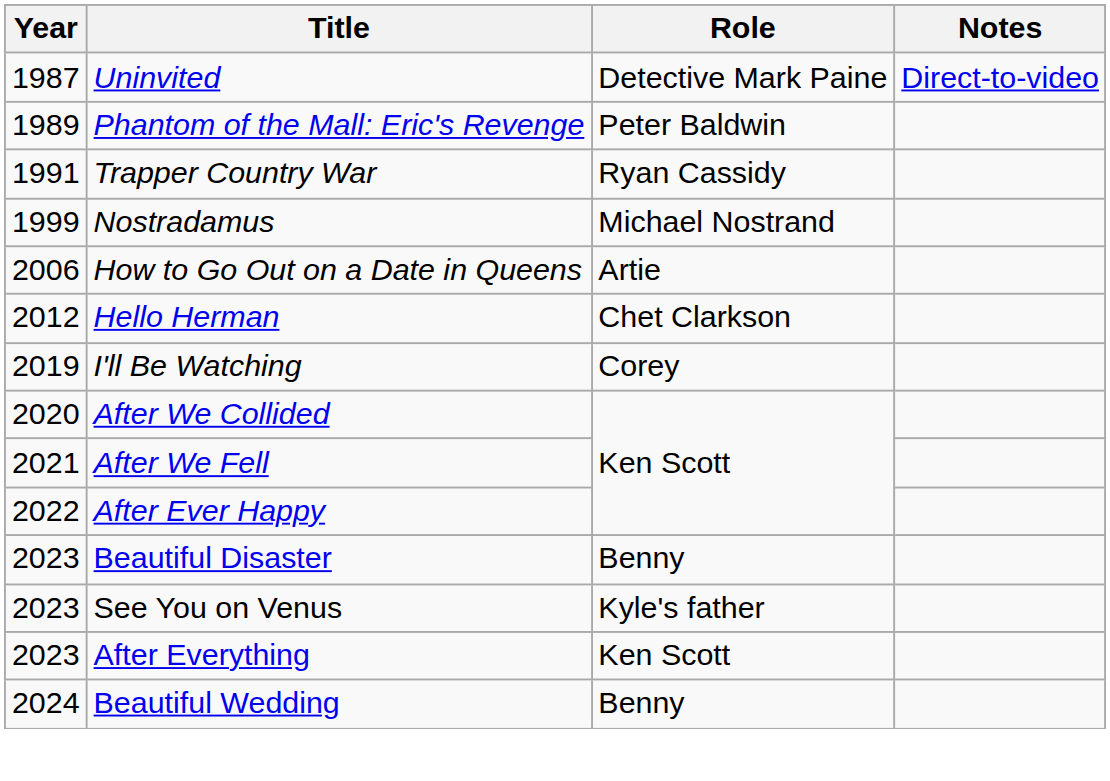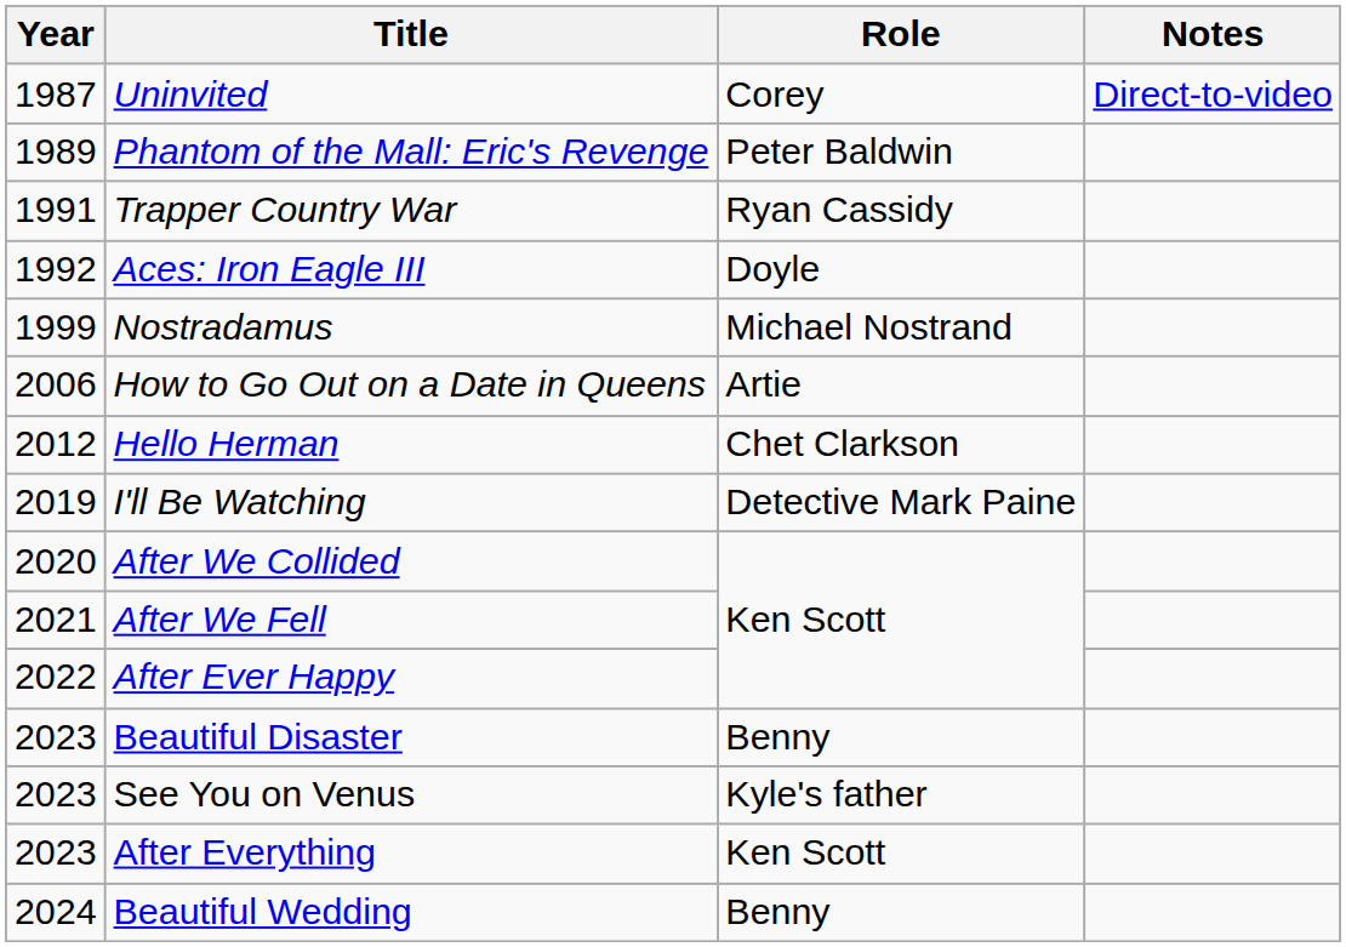 <table class="wikitable sortable">
 <tr>
 <th>Year</th>
 <th>Title</th>
 <th>Role</th>
 <th class="unsortable">Notes</th>
 </tr>
 <tr>
 <td>1987</td>
 <td><em><a href='#'>Uninvited</a></em></td>
-<td>Detective Mark Paine</td>
+<td>Corey</td>
 <td><a href='#'>Direct-to-video</a></td>
 </tr>
 <tr>
 <td>1989</td>
 <td><em><a href='#'>Phantom of the Mall: Eric's Revenge</a></em></td>
 <td>Peter Baldwin</td>
 <td></td>
 </tr>
 <tr>
 <td>1991</td>
 <td><em>Trapper Country War</em></td>
 <td>Ryan Cassidy</td>
+<td></td>
+</tr>
+<tr>
+<td>1992</td>
+<td><em><a href='#'>Aces: Iron Eagle III</a></em></td>
+<td>Doyle</td>
 <td></td>
 </tr>
 <tr>
 <td>1999</td>
 <td><em>Nostradamus</em></td>
 <td>Michael Nostrand</td>
 <td></td>
 </tr>
 <tr>
 <td>2006</td>
 <td><em>How to Go Out on a Date in Queens</em></td>
 <td>Artie</td>
 <td></td>
 </tr>
 <tr>
 <td>2012</td>
 <td><em><a href='#'>Hello Herman</a></em></td>
 <td>Chet Clarkson</td>
 <td></td>
 </tr>
 <tr>
 <td>2019</td>
 <td><em>I'll Be Watching</em></td>
-<td>Corey</td>
+<td>Detective Mark Paine</td>
 <td></td>
 </tr>
 <tr>
 <td>2020</td>
 <td><em><a href='#'>After We Collided</a></em></td>
 <td rowspan=3>Ken Scott</td>
 <td></td>
 </tr>
 <tr>
 <td>2021</td>
 <td><em><a href='#'>After We Fell</a></em></td>
 <td></td>
 </tr>
 <tr>
 <td>2022</td>
 <td><em><a href='#'>After Ever Happy</a></td>
 <td></td>
 </tr>
 <tr>
 <td>2023</td>
 <td></em><a href='#'>Beautiful Disaster</a><em></td>
 <td>Benny</td>
 <td></td>
 </tr>
 <tr>
 <td>2023</td>
 <td></em>See You on Venus<em></td>
 <td>Kyle's father</td>
 <td></td>
 </tr>
 <tr>
 <td>2023</td>
 <td></em><a href='#'>After Everything</a><em></td>
 <td>Ken Scott</td>
 <td></td>
 </tr>
 <tr>
 <td>2024</td>
 <td></em><a href='#'>Beautiful Wedding</a><em></td>
 <td>Benny</td>
 </tr>
 </table>
